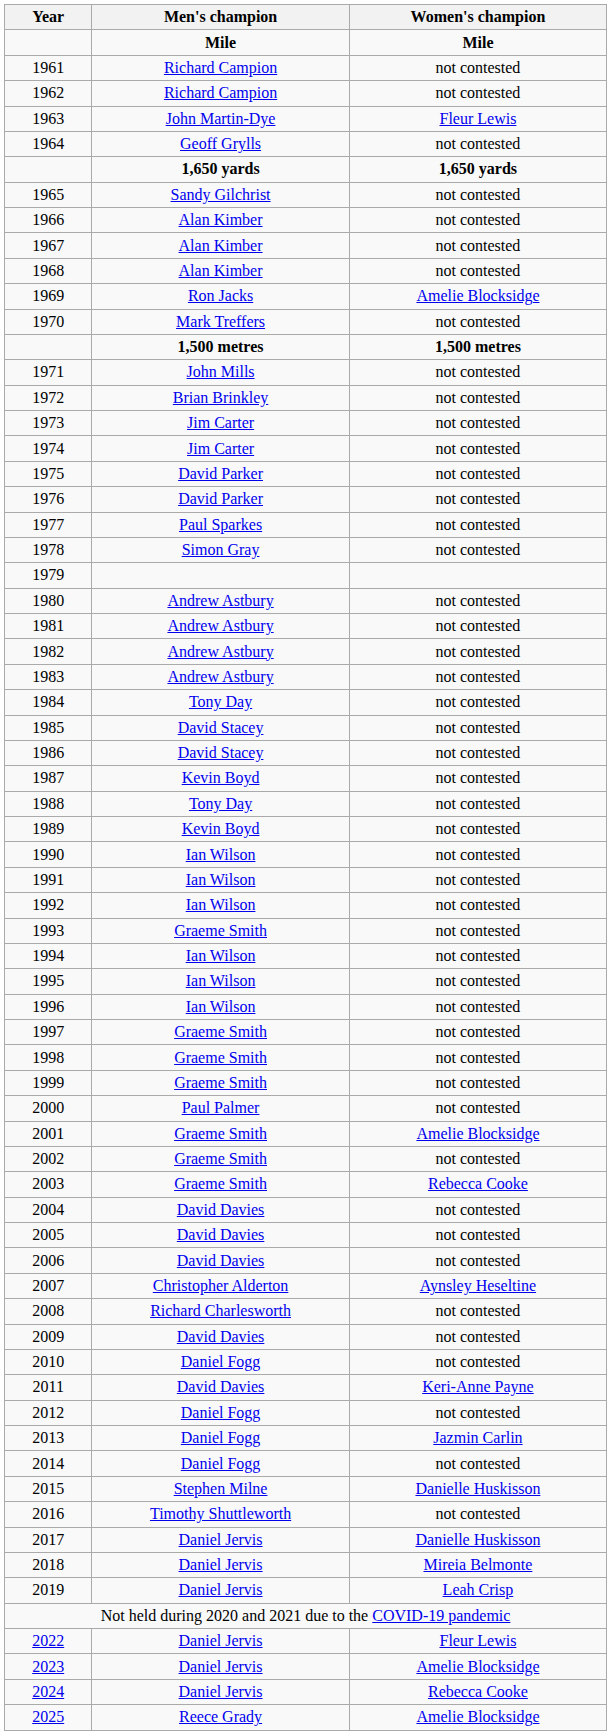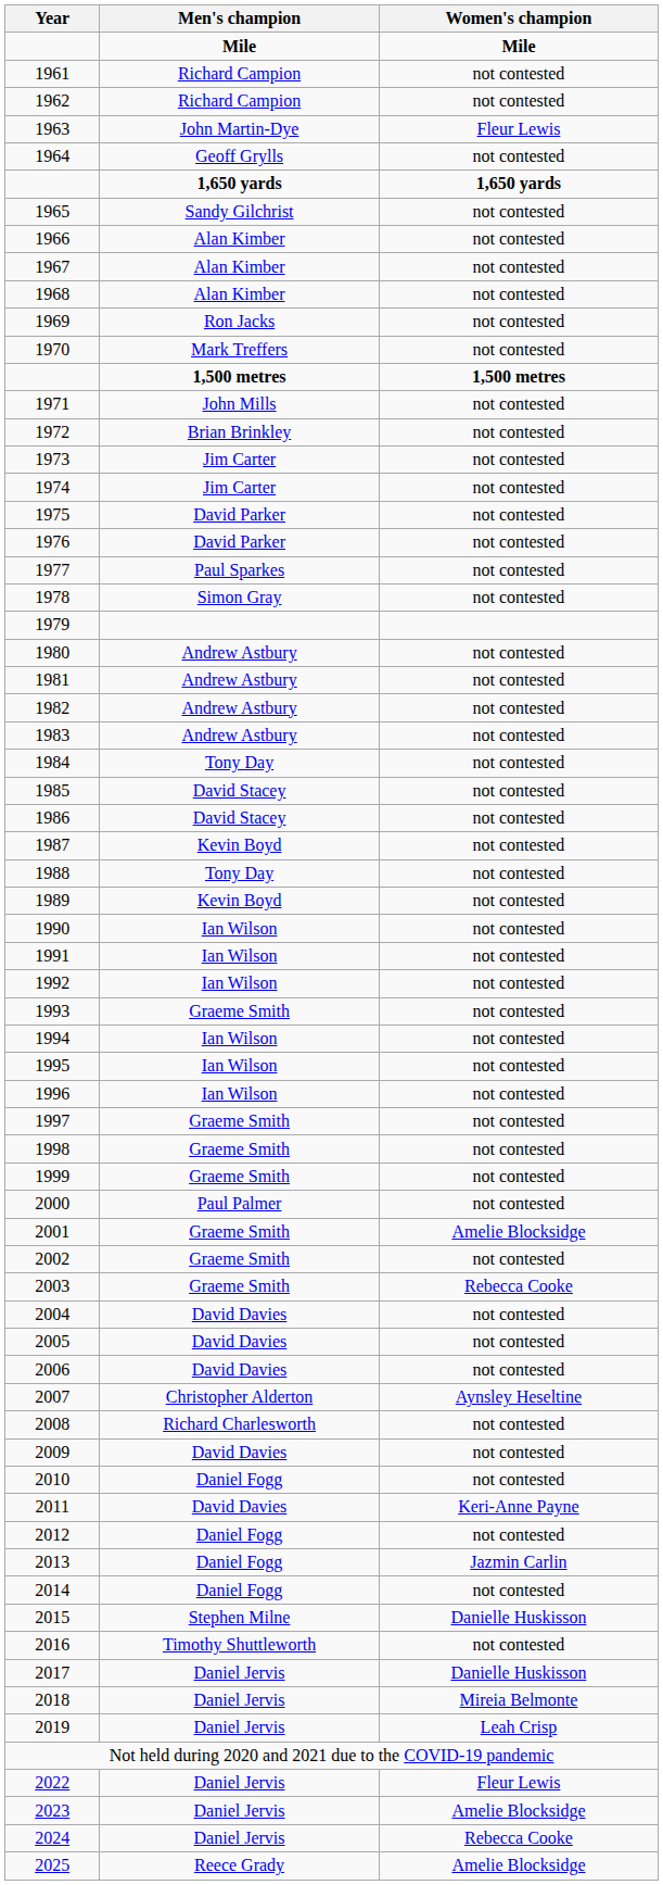 <table class="wikitable sortable" style="text-align:center">
 <tr>
 <th width=80>Year</th>
 <th width=250>Men's champion</th>
 <th width=250>Women's champion</th>
 </tr>
 <tr>
 <td></td>
 <td><strong>Mile</strong></td>
 <td><strong>Mile</strong></td>
 </tr>
 <tr>
 <td>1961</td>
 <td><a href='#'>Richard Campion</a></td>
 <td>not contested</td>
 </tr>
 <tr>
 <td>1962</td>
 <td><a href='#'>Richard Campion</a></td>
 <td>not contested</td>
 </tr>
 <tr>
 <td>1963</td>
 <td><a href='#'>John Martin-Dye</a></td>
 <td><a href='#'>Fleur Lewis</a></td>
 </tr>
 <tr>
 <td>1964</td>
 <td><a href='#'>Geoff Grylls</a></td>
 <td>not contested</td>
 </tr>
 <tr>
 <td></td>
 <td><strong>1,650 yards</strong></td>
 <td><strong>1,650 yards</strong></td>
 </tr>
 <tr>
 <td>1965</td>
 <td><a href='#'>Sandy Gilchrist</a></td>
 <td>not contested</td>
 </tr>
 <tr>
 <td>1966</td>
 <td><a href='#'>Alan Kimber</a></td>
 <td>not contested</td>
 </tr>
 <tr>
 <td>1967</td>
 <td><a href='#'>Alan Kimber</a></td>
 <td>not contested</td>
 </tr>
 <tr>
 <td>1968</td>
 <td><a href='#'>Alan Kimber</a></td>
 <td>not contested</td>
 </tr>
 <tr>
 <td>1969</td>
 <td><a href='#'>Ron Jacks</a></td>
-<td><a href='#'>Amelie Blocksidge</a></td>
+<td>not contested</td>
 </tr>
 <tr>
 <td>1970</td>
 <td><a href='#'>Mark Treffers</a></td>
 <td>not contested</td>
 </tr>
 <tr>
 <td></td>
 <td><strong>1,500 metres</strong></td>
 <td><strong>1,500 metres</strong></td>
 </tr>
 <tr>
 <td>1971</td>
 <td><a href='#'>John Mills</a></td>
 <td>not contested</td>
 </tr>
 <tr>
 <td>1972</td>
 <td><a href='#'>Brian Brinkley</a></td>
 <td>not contested</td>
 </tr>
 <tr>
 <td>1973</td>
 <td><a href='#'>Jim Carter</a></td>
 <td>not contested</td>
 </tr>
 <tr>
 <td>1974</td>
 <td><a href='#'>Jim Carter</a></td>
 <td>not contested</td>
 </tr>
 <tr>
 <td>1975</td>
 <td><a href='#'>David Parker</a></td>
 <td>not contested</td>
 </tr>
 <tr>
 <td>1976</td>
 <td><a href='#'>David Parker</a></td>
 <td>not contested</td>
 </tr>
 <tr>
 <td>1977</td>
 <td><a href='#'>Paul Sparkes</a></td>
 <td>not contested</td>
 </tr>
 <tr>
 <td>1978</td>
 <td><a href='#'>Simon Gray</a></td>
 <td>not contested</td>
 </tr>
 <tr>
 <td>1979</td>
 <td></td>
 <td></td>
 </tr>
 <tr>
 <td>1980</td>
 <td><a href='#'>Andrew Astbury</a></td>
 <td>not contested</td>
 </tr>
 <tr>
 <td>1981</td>
 <td><a href='#'>Andrew Astbury</a></td>
 <td>not contested</td>
 </tr>
 <tr>
 <td>1982</td>
 <td><a href='#'>Andrew Astbury</a></td>
 <td>not contested</td>
 </tr>
 <tr>
 <td>1983</td>
 <td><a href='#'>Andrew Astbury</a></td>
 <td>not contested</td>
 </tr>
 <tr>
 <td>1984</td>
 <td><a href='#'>Tony Day</a></td>
 <td>not contested</td>
 </tr>
 <tr>
 <td>1985</td>
 <td><a href='#'>David Stacey</a></td>
 <td>not contested</td>
 </tr>
 <tr>
 <td>1986</td>
 <td><a href='#'>David Stacey</a></td>
 <td>not contested</td>
 </tr>
 <tr>
 <td>1987</td>
 <td><a href='#'>Kevin Boyd</a></td>
 <td>not contested</td>
 </tr>
 <tr>
 <td>1988</td>
 <td><a href='#'>Tony Day</a></td>
 <td>not contested</td>
 </tr>
 <tr>
 <td>1989</td>
 <td><a href='#'>Kevin Boyd</a></td>
 <td>not contested</td>
 </tr>
 <tr>
 <td>1990</td>
 <td><a href='#'>Ian Wilson</a></td>
 <td>not contested</td>
 </tr>
 <tr>
 <td>1991</td>
 <td><a href='#'>Ian Wilson</a></td>
 <td>not contested</td>
 </tr>
 <tr>
 <td>1992</td>
 <td><a href='#'>Ian Wilson</a></td>
 <td>not contested</td>
 </tr>
 <tr>
 <td>1993</td>
 <td><a href='#'>Graeme Smith</a></td>
 <td>not contested</td>
 </tr>
 <tr>
 <td>1994</td>
 <td><a href='#'>Ian Wilson</a></td>
 <td>not contested</td>
 </tr>
 <tr>
 <td>1995</td>
 <td><a href='#'>Ian Wilson</a></td>
 <td>not contested</td>
 </tr>
 <tr>
 <td>1996</td>
 <td><a href='#'>Ian Wilson</a></td>
 <td>not contested</td>
 </tr>
 <tr>
 <td>1997</td>
 <td><a href='#'>Graeme Smith</a></td>
 <td>not contested</td>
 </tr>
 <tr>
 <td>1998</td>
 <td><a href='#'>Graeme Smith</a></td>
 <td>not contested</td>
 </tr>
 <tr>
 <td>1999</td>
 <td><a href='#'>Graeme Smith</a></td>
 <td>not contested</td>
 </tr>
 <tr>
 <td>2000</td>
 <td><a href='#'>Paul Palmer</a></td>
 <td>not contested</td>
 </tr>
 <tr>
 <td>2001</td>
 <td><a href='#'>Graeme Smith</a></td>
 <td><a href='#'>Amelie Blocksidge</a></td>
 </tr>
 <tr>
 <td>2002</td>
 <td><a href='#'>Graeme Smith</a></td>
 <td>not contested</td>
 </tr>
 <tr>
 <td>2003</td>
 <td><a href='#'>Graeme Smith</a></td>
 <td><a href='#'>Rebecca Cooke</a></td>
 </tr>
 <tr>
 <td>2004</td>
 <td><a href='#'>David Davies</a></td>
 <td>not contested</td>
 </tr>
 <tr>
 <td>2005</td>
 <td><a href='#'>David Davies</a></td>
 <td>not contested</td>
 </tr>
 <tr>
 <td>2006</td>
 <td><a href='#'>David Davies</a></td>
 <td>not contested</td>
 </tr>
 <tr>
 <td>2007</td>
 <td><a href='#'>Christopher Alderton</a></td>
 <td><a href='#'>Aynsley Heseltine</a></td>
 </tr>
 <tr>
 <td>2008</td>
 <td><a href='#'>Richard Charlesworth</a></td>
 <td>not contested</td>
 </tr>
 <tr>
 <td>2009</td>
 <td><a href='#'>David Davies</a></td>
 <td>not contested</td>
 </tr>
 <tr>
 <td>2010</td>
 <td><a href='#'>Daniel Fogg</a></td>
 <td>not contested</td>
 </tr>
 <tr>
 <td>2011</td>
 <td><a href='#'>David Davies</a></td>
 <td><a href='#'>Keri-Anne Payne</a></td>
 </tr>
 <tr>
 <td>2012</td>
 <td><a href='#'>Daniel Fogg</a></td>
 <td>not contested</td>
 </tr>
 <tr>
 <td>2013</td>
 <td><a href='#'>Daniel Fogg</a></td>
 <td><a href='#'>Jazmin Carlin</a></td>
 </tr>
 <tr>
 <td>2014</td>
 <td><a href='#'>Daniel Fogg</a></td>
 <td>not contested</td>
 </tr>
 <tr>
 <td>2015</td>
 <td><a href='#'>Stephen Milne</a></td>
 <td><a href='#'>Danielle Huskisson</a></td>
 </tr>
 <tr>
 <td>2016</td>
 <td><a href='#'>Timothy Shuttleworth</a></td>
 <td>not contested</td>
 </tr>
 <tr>
 <td>2017</td>
 <td><a href='#'>Daniel Jervis</a></td>
 <td><a href='#'>Danielle Huskisson</a></td>
 </tr>
 <tr>
 <td>2018</td>
 <td><a href='#'>Daniel Jervis</a></td>
 <td><a href='#'>Mireia Belmonte</a></td>
 </tr>
 <tr>
 <td>2019</td>
 <td><a href='#'>Daniel Jervis</a></td>
 <td><a href='#'>Leah Crisp</a></td>
 </tr>
 <tr>
 <td colspan=4>Not held during 2020 and 2021 due to the <a href='#'>COVID-19 pandemic</a></td>
 </tr>
 <tr>
 <td><a href='#'>2022</a></td>
 <td><a href='#'>Daniel Jervis</a></td>
 <td><a href='#'>Fleur Lewis</a></td>
 </tr>
 <tr>
 <td><a href='#'>2023</a></td>
 <td><a href='#'>Daniel Jervis</a></td>
 <td><a href='#'>Amelie Blocksidge</a></td>
 </tr>
 <tr>
 <td><a href='#'>2024</a></td>
 <td><a href='#'>Daniel Jervis</a></td>
 <td><a href='#'>Rebecca Cooke</a></td>
 </tr>
 <tr>
 <td><a href='#'>2025</a></td>
 <td><a href='#'>Reece Grady</a></td>
 <td><a href='#'>Amelie Blocksidge</a></td>
 </tr>
 </table>
